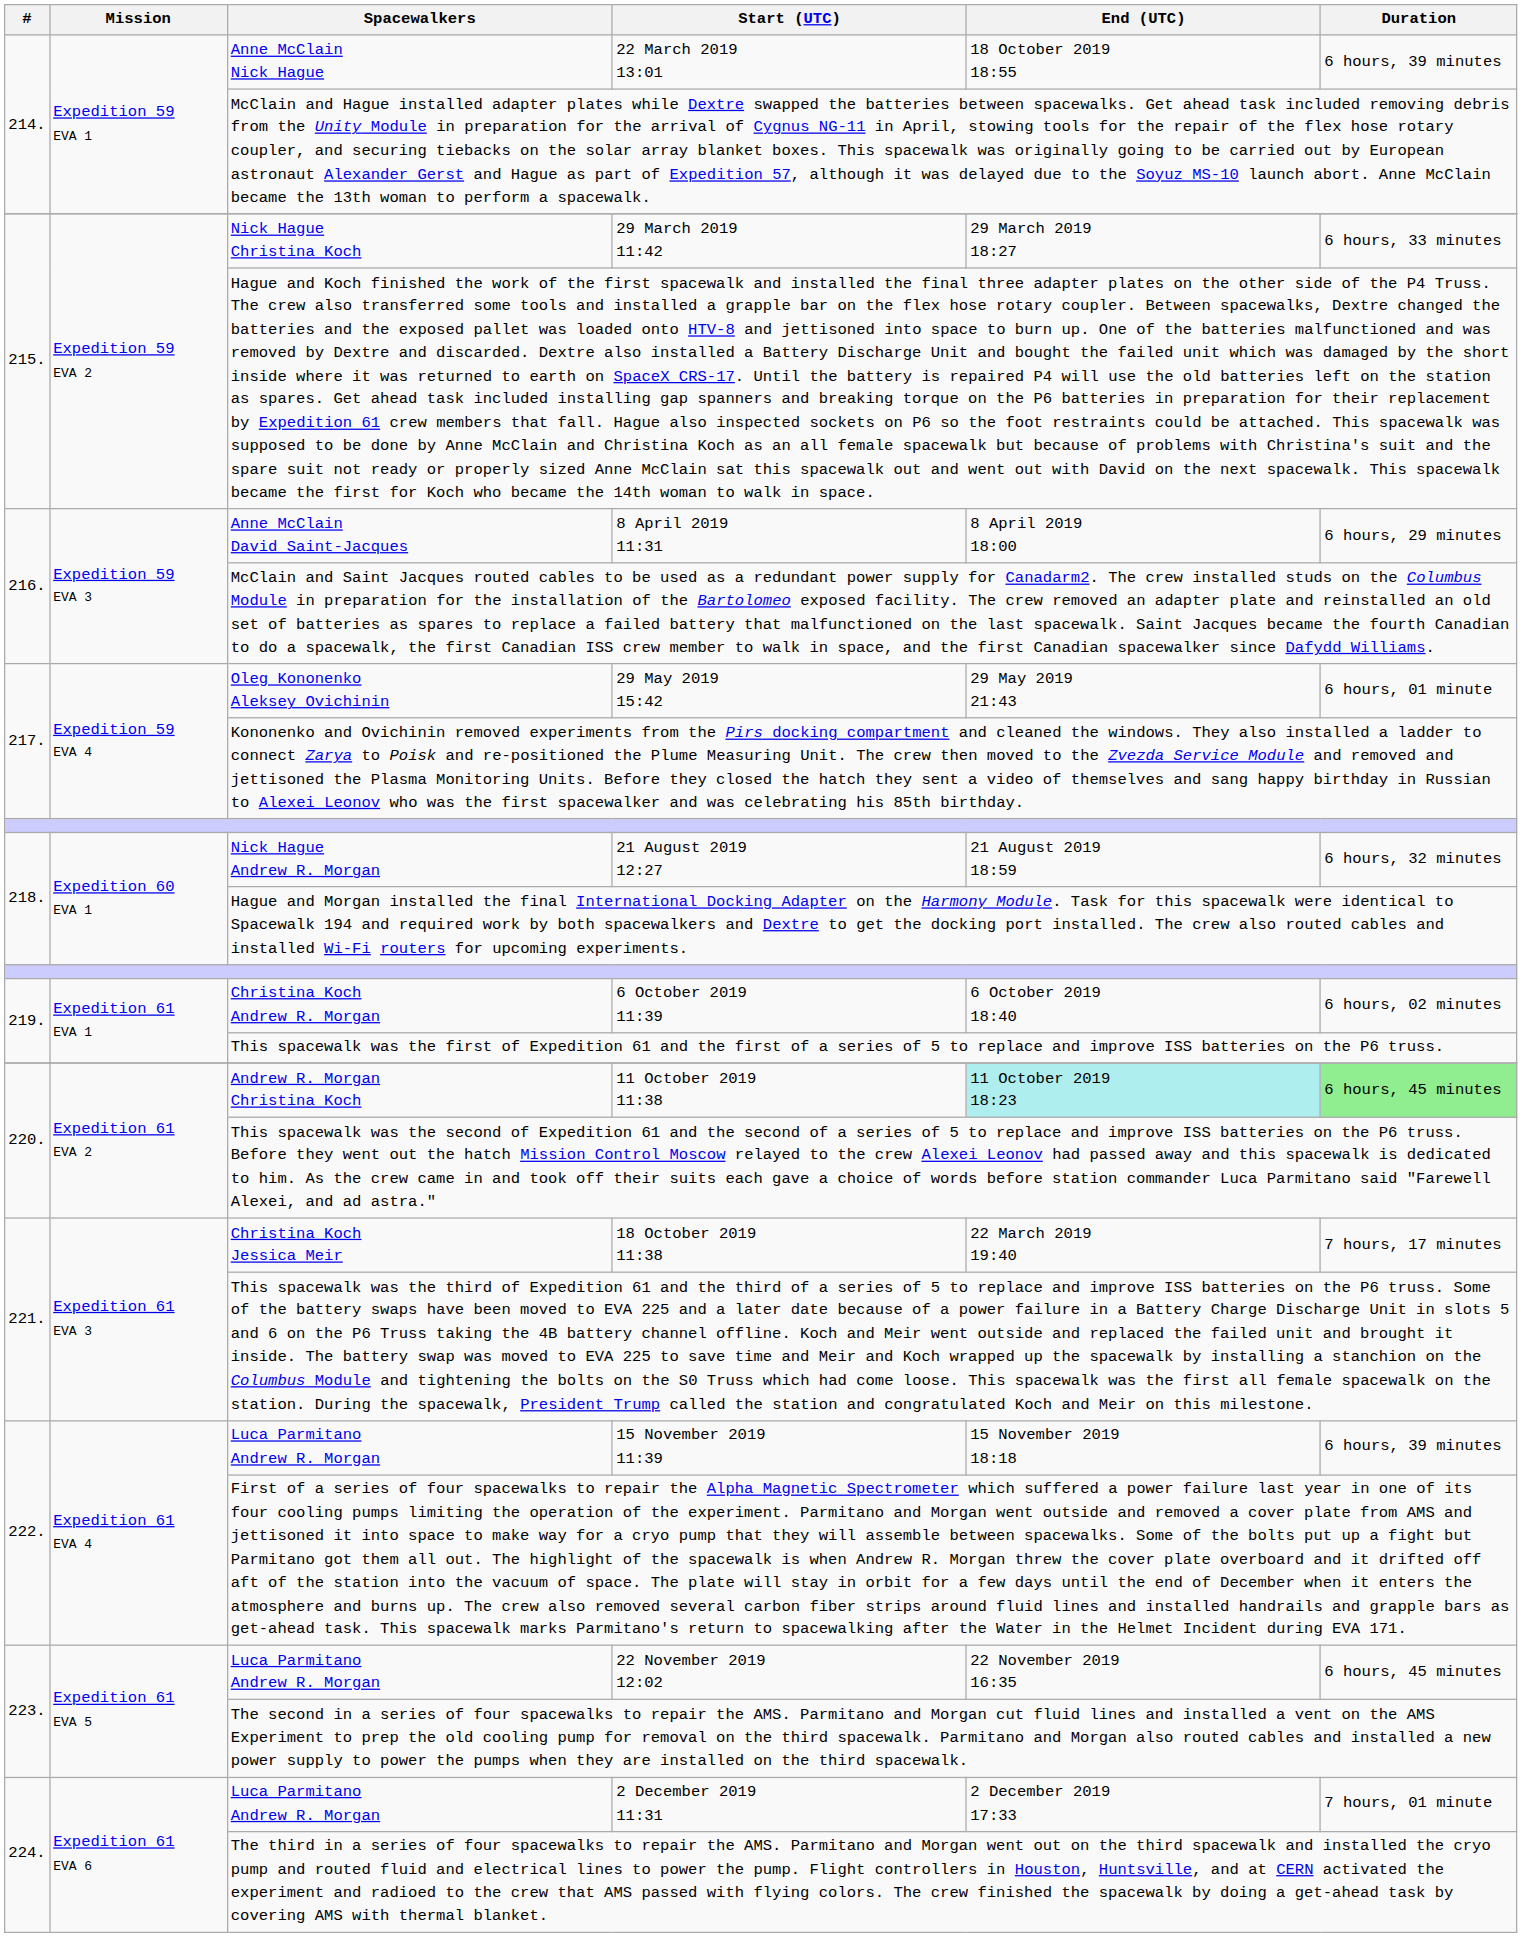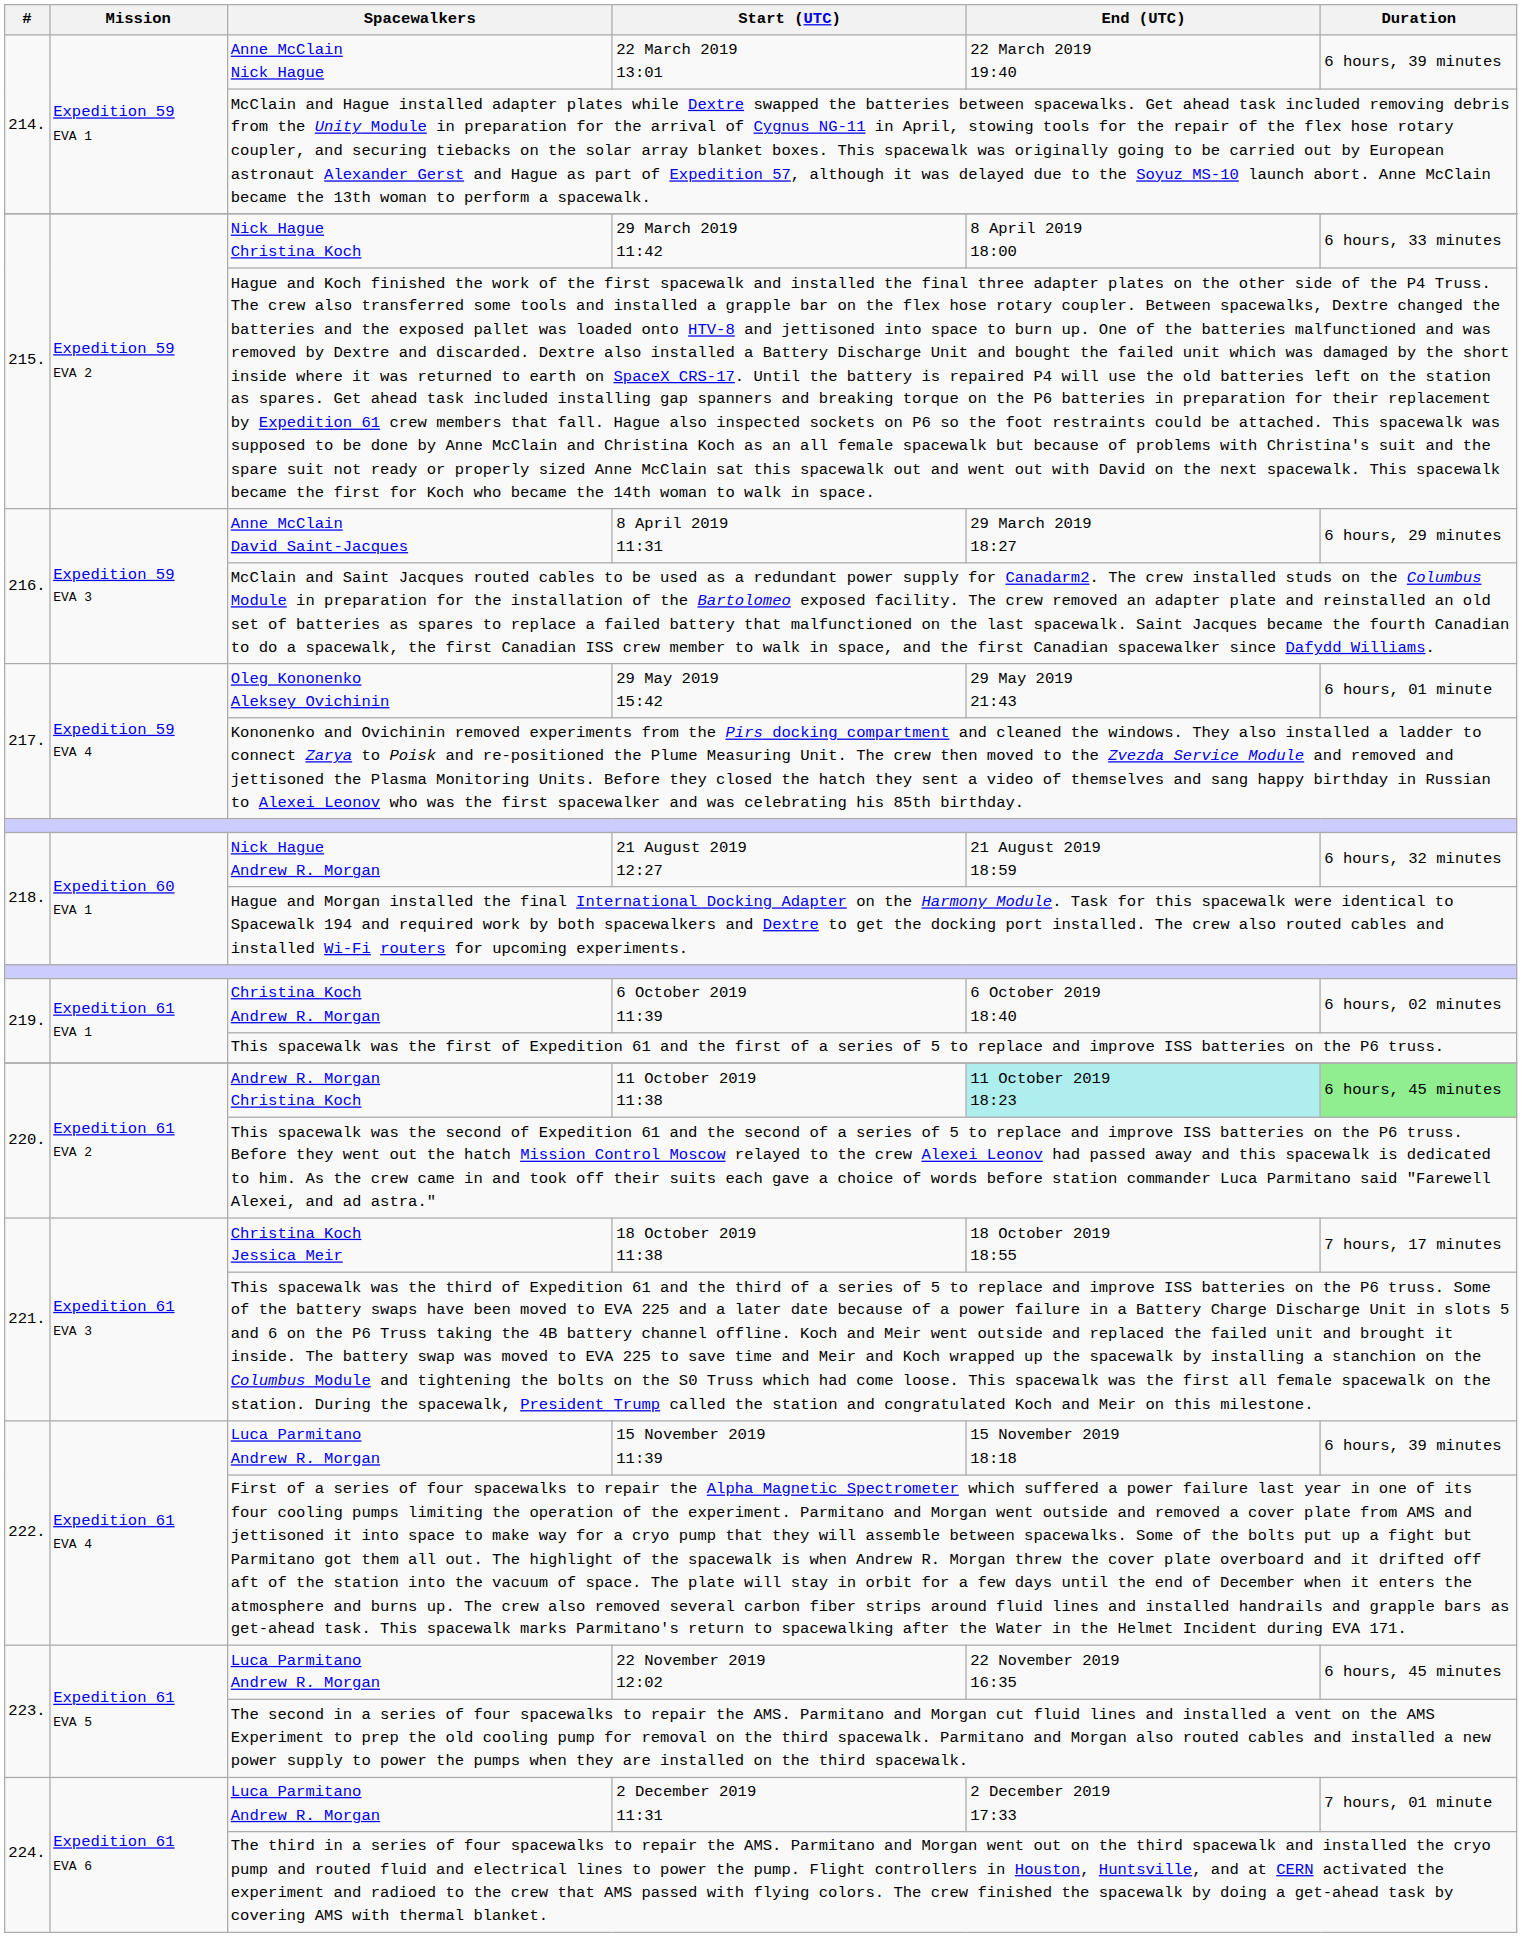 <table class="wikitable sortable sticky-header" style="font-size:0.95em; line-height:1.5em;">
 <tr>
 <th scope="col" width="25">#</th>
 <th scope="col" width="135">Mission</th>
 <th scope="col" width="300">Spacewalkers</th>
 <th scope="col" width="275">Start (<a href='#'>UTC</a>)</th>
 <th scope="col" width="275">End (UTC)</th>
 <th scope="col" width="150">Duration</th>
 </tr>
 <tr>
 <td rowspan="2">214.</td>
 <td rowspan="2"><a href='#'>Expedition 59</a><br><small>EVA 1</small></td>
 <td> <a href='#'>Anne McClain</a> <br>  <a href='#'>Nick Hague</a></td>
 <td>22 March 2019<br>13:01</td>
-<td>18 October 2019<br>18:55</td>
+<td>22 March 2019<br>19:40</td>
 <td>6 hours, 39 minutes</td>
 </tr>
 <tr>
 <td colspan="4">McClain and Hague installed adapter plates while <a href='#'>Dextre</a> swapped the batteries between spacewalks. Get ahead task included removing debris from the <a href='#'><em>Unity</em> Module</a> in preparation for the arrival of <a href='#'>Cygnus NG-11</a> in April, stowing tools for the repair of the flex hose rotary coupler, and securing tiebacks on the solar array blanket boxes. This spacewalk was originally going to be carried out by European astronaut <a href='#'>Alexander Gerst</a> and Hague as part of <a href='#'>Expedition 57</a>, although it was delayed due to the <a href='#'>Soyuz MS-10</a> launch abort. Anne McClain became the 13th woman to perform a spacewalk.</td>
 </tr>
 <tr>
 </tr>
 <tr>
 </tr>
 <tr>
 <td rowspan="2">215.</td>
 <td rowspan="2"><a href='#'>Expedition 59</a><br><small>EVA 2</small></td>
 <td> <a href='#'>Nick Hague</a><br> <a href='#'>Christina Koch</a></td>
 <td>29 March 2019<br>11:42</td>
-<td>29 March 2019<br>18:27</td>
+<td>8 April 2019<br>18:00</td>
 <td>6 hours, 33 minutes</td>
 </tr>
 <tr>
 <td colspan="4">Hague and Koch finished the work of the first spacewalk and installed the final three adapter plates on the other side of the P4 Truss. The crew also transferred some tools and installed a grapple bar on the flex hose rotary coupler. Between spacewalks, Dextre changed the batteries and the exposed pallet was loaded onto <a href='#'>HTV-8</a> and jettisoned into space to burn up. One of the batteries malfunctioned and was removed by Dextre and discarded. Dextre also installed a Battery Discharge Unit and bought the failed unit which was damaged by the short inside where it was returned to earth on <a href='#'>SpaceX CRS-17</a>. Until the battery is repaired P4 will use the old batteries left on the station as spares. Get ahead task included installing gap spanners and breaking torque on the P6 batteries in preparation for their replacement by <a href='#'>Expedition 61</a> crew members that fall. Hague also inspected sockets on P6 so the foot restraints could be attached. This spacewalk was supposed to be done by Anne McClain and Christina Koch as an all female spacewalk but because of problems with Christina's suit and the spare suit not ready or properly sized Anne McClain sat this spacewalk out and went out with David on the next spacewalk. This spacewalk became the first for Koch who became the 14th woman to walk in space.</td>
 </tr>
 <tr>
 <td rowspan="2">216.</td>
 <td rowspan="2"><a href='#'>Expedition 59</a><br><small>EVA 3</small></td>
 <td> <a href='#'>Anne McClain</a><br> <a href='#'>David Saint-Jacques</a></td>
 <td>8 April 2019<br>11:31</td>
-<td>8 April 2019<br>18:00</td>
+<td>29 March 2019<br>18:27</td>
 <td>6 hours, 29 minutes</td>
 </tr>
 <tr>
 <td colspan="4">McClain and Saint Jacques routed cables to be used as a redundant power supply for <a href='#'>Canadarm2</a>. The crew installed studs on the <a href='#'><em>Columbus</em> Module</a> in preparation for the installation of the <em><a href='#'>Bartolomeo</a></em> exposed facility. The crew removed an adapter plate and reinstalled an old set of batteries as spares to replace a failed battery that malfunctioned on the last spacewalk. Saint Jacques became the fourth Canadian to do a spacewalk, the first Canadian ISS crew member to walk in space, and the first Canadian spacewalker since <a href='#'>Dafydd Williams</a>.</td>
 </tr>
 <tr>
 <td rowspan="2">217.</td>
 <td rowspan="2"><a href='#'>Expedition 59</a><br><small>EVA 4</small><br></td>
 <td> <a href='#'>Oleg Kononenko</a><br> <a href='#'>Aleksey Ovichinin</a></td>
 <td>29 May 2019<br>15:42</td>
 <td>29 May 2019<br>21:43</td>
 <td>6 hours, 01 minute</td>
 </tr>
 <tr>
 <td colspan="4">Kononenko and Ovichinin removed experiments from the <a href='#'><em>Pirs</em> docking compartment</a> and cleaned the windows. They also installed a ladder to connect <em><a href='#'>Zarya</a></em> to <em>Poisk</em> and re-positioned the Plume Measuring Unit. The crew then moved to the <em><a href='#'>Zvezda Service Module</a></em> and removed and jettisoned the Plasma Monitoring Units. Before they closed the hatch they sent a video of themselves and sang happy birthday in Russian to <a href='#'>Alexei Leonov</a> who was the first spacewalker and was celebrating his 85th birthday.</td>
 </tr>
 <tr>
 <td colspan="6" bgcolor="#ccccff" height="5px"></td>
 </tr>
 <tr>
 <td rowspan="2">218.</td>
 <td rowspan="2"><a href='#'>Expedition 60</a><br><small>EVA 1</small></td>
 <td> <a href='#'>Nick Hague</a><br> <a href='#'>Andrew R. Morgan</a></td>
 <td>21 August 2019<br>12:27</td>
 <td>21 August 2019<br>18:59</td>
 <td>6 hours, 32 minutes</td>
 </tr>
 <tr>
 <td colspan="4">Hague and Morgan installed the final <a href='#'>International Docking Adapter</a> on the <a href='#'><em>Harmony Module</em></a>. Task for this spacewalk were identical to Spacewalk 194 and required work by both spacewalkers and <a href='#'>Dextre</a> to get the docking port installed. The crew also routed cables and installed <a href='#'>Wi-Fi</a> <a href='#'>routers</a> for upcoming experiments.</td>
 </tr>
 <tr>
 <td colspan="6" bgcolor="#ccccff" height="5px"></td>
 </tr>
 <tr>
 <td rowspan="2">219.</td>
 <td rowspan="2"><a href='#'>Expedition 61</a><br><small>EVA 1</small></td>
 <td> <a href='#'>Christina Koch</a> <br>  <a href='#'>Andrew R. Morgan</a></td>
 <td>6 October 2019<br>11:39</td>
 <td>6 October 2019<br>18:40</td>
 <td>6 hours, 02 minutes</td>
 </tr>
 <tr>
 <td colspan="4">This spacewalk was the first of Expedition 61 and the first of a series of 5 to replace and improve ISS batteries on the P6 truss.</td>
 </tr>
 <tr>
 </tr>
 <tr tion-this-year>
 <td rowspan="2">220.</td>
 <td rowspan="2"><a href='#'>Expedition 61</a><br><small>EVA 2</small></td>
 <td> <a href='#'>Andrew R. Morgan</a><br> <a href='#'>Christina Koch</a></td>
 <td>11 October 2019<br>11:38</td>
 <td style="background: paleturquoise;">11 October 2019<br>18:23</td>
 <td style="background: lightgreen;">6 hours, 45 minutes</td>
 </tr>
 <tr>
 <td colspan="4">This spacewalk was the second of Expedition 61 and the second of a series of 5 to replace and improve ISS batteries on the P6 truss. Before they went out the hatch <a href='#'>Mission Control Moscow</a> relayed to the crew <a href='#'>Alexei Leonov</a> had passed away and this spacewalk is dedicated to him. As the crew came in and took off their suits each gave a choice of words before station commander Luca Parmitano said "Farewell Alexei, and ad astra."</td>
 </tr>
 <tr>
 <td rowspan="2">221.</td>
 <td rowspan="2"><a href='#'>Expedition 61</a><br><small>EVA 3</small></td>
 <td> <a href='#'>Christina Koch</a><br> <a href='#'>Jessica Meir</a></td>
 <td>18 October 2019<br>11:38</td>
-<td>22 March 2019<br>19:40</td>
+<td>18 October 2019<br>18:55</td>
 <td>7 hours, 17 minutes</td>
 </tr>
 <tr>
 <td colspan="4">This spacewalk was the third of Expedition 61 and the third of a series of 5 to replace and improve ISS batteries on the P6 truss. Some of the battery swaps have been moved to EVA 225 and a later date because of a power failure in a Battery Charge Discharge Unit in slots 5 and 6 on the P6 Truss taking the 4B battery channel offline. Koch and Meir went outside and replaced the failed unit and brought it inside. The battery swap was moved to EVA 225 to save time and Meir and Koch wrapped up the spacewalk by installing a stanchion on the <a href='#'><em>Columbus</em> Module</a> and tightening the bolts on the S0 Truss which had come loose. This spacewalk was the first all female spacewalk on the station. During the spacewalk, <a href='#'>President Trump</a> called the station and congratulated Koch and Meir on this milestone.</td>
 </tr>
 <tr>
 <td rowspan="2">222.</td>
 <td rowspan="2"><a href='#'>Expedition 61</a><br><small>EVA 4</small></td>
 <td> <a href='#'>Luca Parmitano</a><br> <a href='#'>Andrew R. Morgan</a></td>
 <td>15 November 2019<br>11:39</td>
 <td>15 November 2019<br>18:18</td>
 <td>6 hours, 39 minutes</td>
 </tr>
 <tr>
 <td colspan="4">First of a series of four spacewalks to repair the <a href='#'>Alpha Magnetic Spectrometer</a> which suffered a power failure last year in one of its four cooling pumps limiting the operation of the experiment. Parmitano and Morgan went outside and removed a cover plate from AMS and jettisoned it into space to make way for a cryo pump that they will assemble between spacewalks. Some of the bolts put up a fight but Parmitano got them all out. The highlight of the spacewalk is when Andrew R. Morgan threw the cover plate overboard and it drifted off aft of the station into the vacuum of space. The plate will stay in orbit for a few days until the end of December when it enters the atmosphere and burns up. The crew also removed several carbon fiber strips around fluid lines and installed handrails and grapple bars as get-ahead task. This spacewalk marks Parmitano's return to spacewalking after the Water in the Helmet Incident during EVA 171.</td>
 </tr>
 <tr>
 <td rowspan="2">223.</td>
 <td rowspan="2"><a href='#'>Expedition 61</a><br><small>EVA 5</small></td>
 <td> <a href='#'>Luca Parmitano</a> <br>  <a href='#'>Andrew R. Morgan</a></td>
 <td>22 November 2019<br>12:02</td>
 <td>22 November 2019<br>16:35</td>
 <td>6 hours, 45 minutes</td>
 </tr>
 <tr>
 <td colspan="4">The second in a series of four spacewalks to repair the AMS. Parmitano and Morgan cut fluid lines and installed a vent on the AMS Experiment to prep the old cooling pump for removal on the third spacewalk. Parmitano and Morgan also routed cables and installed a new power supply to power the pumps when they are installed on the third spacewalk.</td>
 </tr>
 <tr>
 <td rowspan="2">224.</td>
 <td rowspan="2"><a href='#'>Expedition 61</a><br><small>EVA 6</small></td>
 <td> <a href='#'>Luca Parmitano</a> <br>  <a href='#'>Andrew R. Morgan</a></td>
 <td>2 December 2019<br>11:31</td>
 <td>2 December 2019<br>17:33</td>
 <td>7 hours, 01 minute</td>
 </tr>
 <tr>
 <td colspan="4">The third in a series of four spacewalks to repair the AMS. Parmitano and Morgan went out on the third spacewalk and installed the cryo pump and routed fluid and electrical lines to power the pump. Flight controllers in <a href='#'>Houston</a>, <a href='#'>Huntsville</a>, and at <a href='#'>CERN</a> activated the experiment and radioed to the crew that AMS passed with flying colors. The crew finished the spacewalk by doing a get-ahead task by covering AMS with thermal blanket.</td>
 </tr>
 </table>
